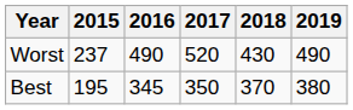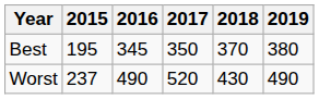 <table class="wikitable">
 <tr>
 <th>Year</th>
 <th>2015</th>
 <th>2016</th>
 <th>2017</th>
 <th>2018</th>
 <th>2019</th>
 </tr>
 <tr>
+<td>Best</td>
+<td>195</td>
+<td>345</td>
+<td>350</td>
+<td>370</td>
+<td>380</td>
+</tr>
+<tr>
 <td>Worst</td>
 <td>237</td>
 <td>490</td>
 <td>520</td>
 <td>430</td>
 <td>490</td>
 </tr>
-<tr>
-<td>Best</td>
-<td>195</td>
-<td>345</td>
-<td>350</td>
-<td>370</td>
-<td>380</td>
-</tr>
 </table>
